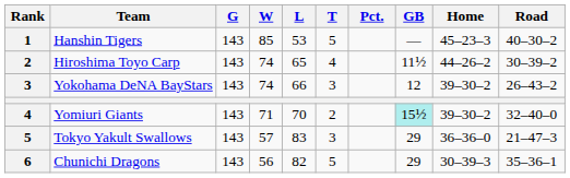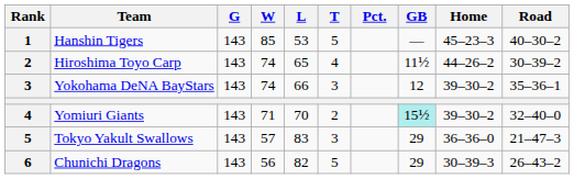 <table class="wikitable plainrowheaders" width="70%" style="text-align:center;">
 <tr>
 <th scope="col" width="5%">Rank</th>
 <th scope="col" width="25%">Team</th>
 <th scope="col" width="5%"><a href='#'>G</a></th>
 <th scope="col" width="5%"><a href='#'>W</a></th>
 <th scope="col" width="5%"><a href='#'>L</a></th>
 <th scope="col" width="5%"><a href='#'>T</a></th>
 <th scope="col" width="7%"><a href='#'>Pct.</a></th>
 <th scope="col" width="5%"><a href='#'>GB</a></th>
 <th scope="col" width="10%">Home</th>
 <th scope="col" width="10%">Road</th>
 </tr>
 <tr>
 <th>1</th>
 <td style="text-align:left;"><a href='#'>Hanshin Tigers</a></td>
 <td>143</td>
 <td>85</td>
 <td>53</td>
 <td>5</td>
 <td></td>
 <td>—</td>
 <td>45–23–3</td>
 <td>40–30–2</td>
 </tr>
 <tr>
 <th>2</th>
 <td style="text-align:left;"><a href='#'>Hiroshima Toyo Carp</a></td>
 <td>143</td>
 <td>74</td>
 <td>65</td>
 <td>4</td>
 <td></td>
 <td>11½</td>
 <td>44–26–2</td>
 <td>30–39–2</td>
 </tr>
 <tr>
 <th>3</th>
 <td style="text-align:left;"><a href='#'>Yokohama DeNA BayStars</a></td>
 <td>143</td>
 <td>74</td>
 <td>66</td>
 <td>3</td>
 <td></td>
 <td>12</td>
 <td>39–30–2</td>
-<td>26–43–2</td>
+<td>35–36–1</td>
 </tr>
 <tr>
 <th colspan="10"></th>
 </tr>
 <tr>
 <th>4</th>
 <td style="text-align:left;"><a href='#'>Yomiuri Giants</a></td>
 <td>143</td>
 <td>71</td>
 <td>70</td>
 <td>2</td>
 <td></td>
 <td style="background: paleturquoise;">15½</td>
 <td>39–30–2</td>
 <td>32–40–0</td>
 </tr>
 <tr>
 <th>5</th>
 <td style="text-align:left;"><a href='#'>Tokyo Yakult Swallows</a></td>
 <td>143</td>
 <td>57</td>
 <td>83</td>
 <td>3</td>
 <td></td>
 <td>29</td>
 <td>36–36–0</td>
 <td>21–47–3</td>
 </tr>
 <tr>
 <th>6</th>
 <td style="text-align:left;"><a href='#'>Chunichi Dragons</a></td>
 <td>143</td>
 <td>56</td>
 <td>82</td>
 <td>5</td>
 <td></td>
 <td>29</td>
 <td>30–39–3</td>
-<td>35–36–1</td>
+<td>26–43–2</td>
 </tr>
 </table>
